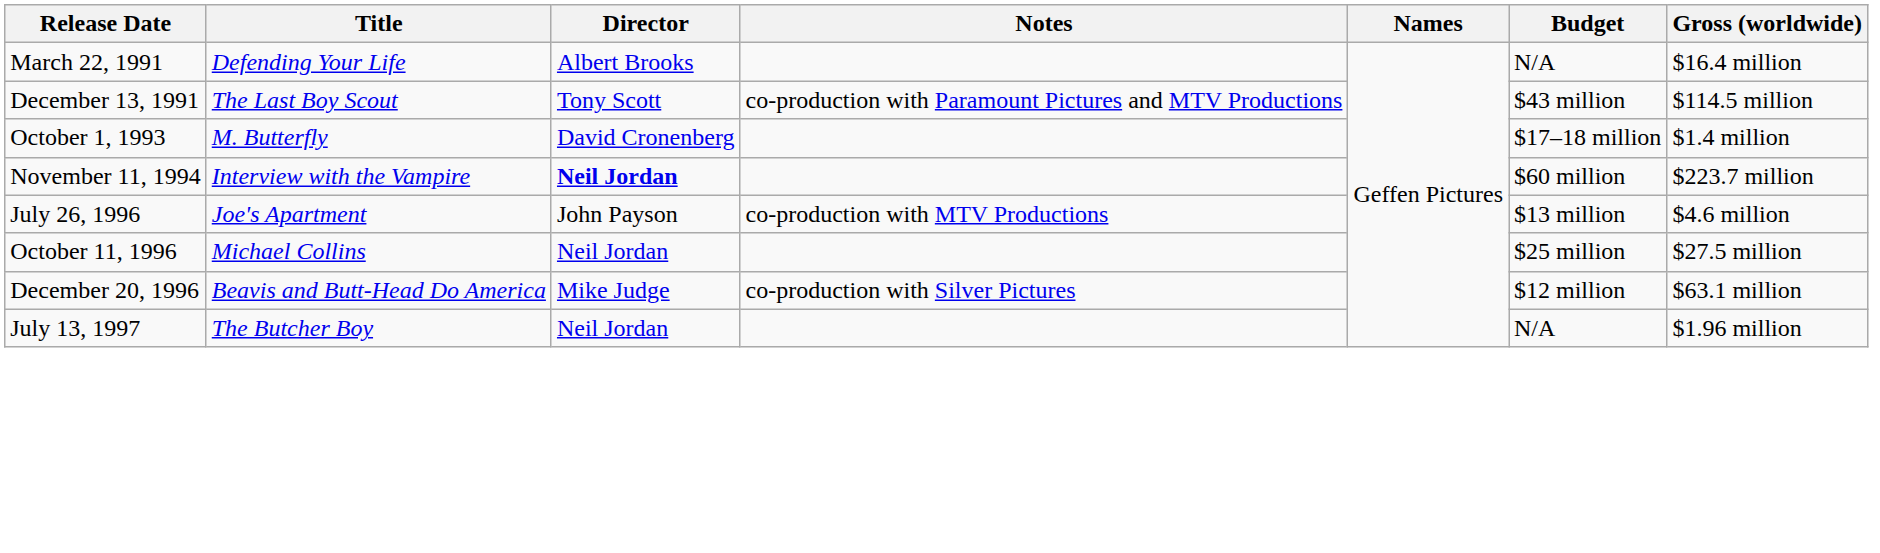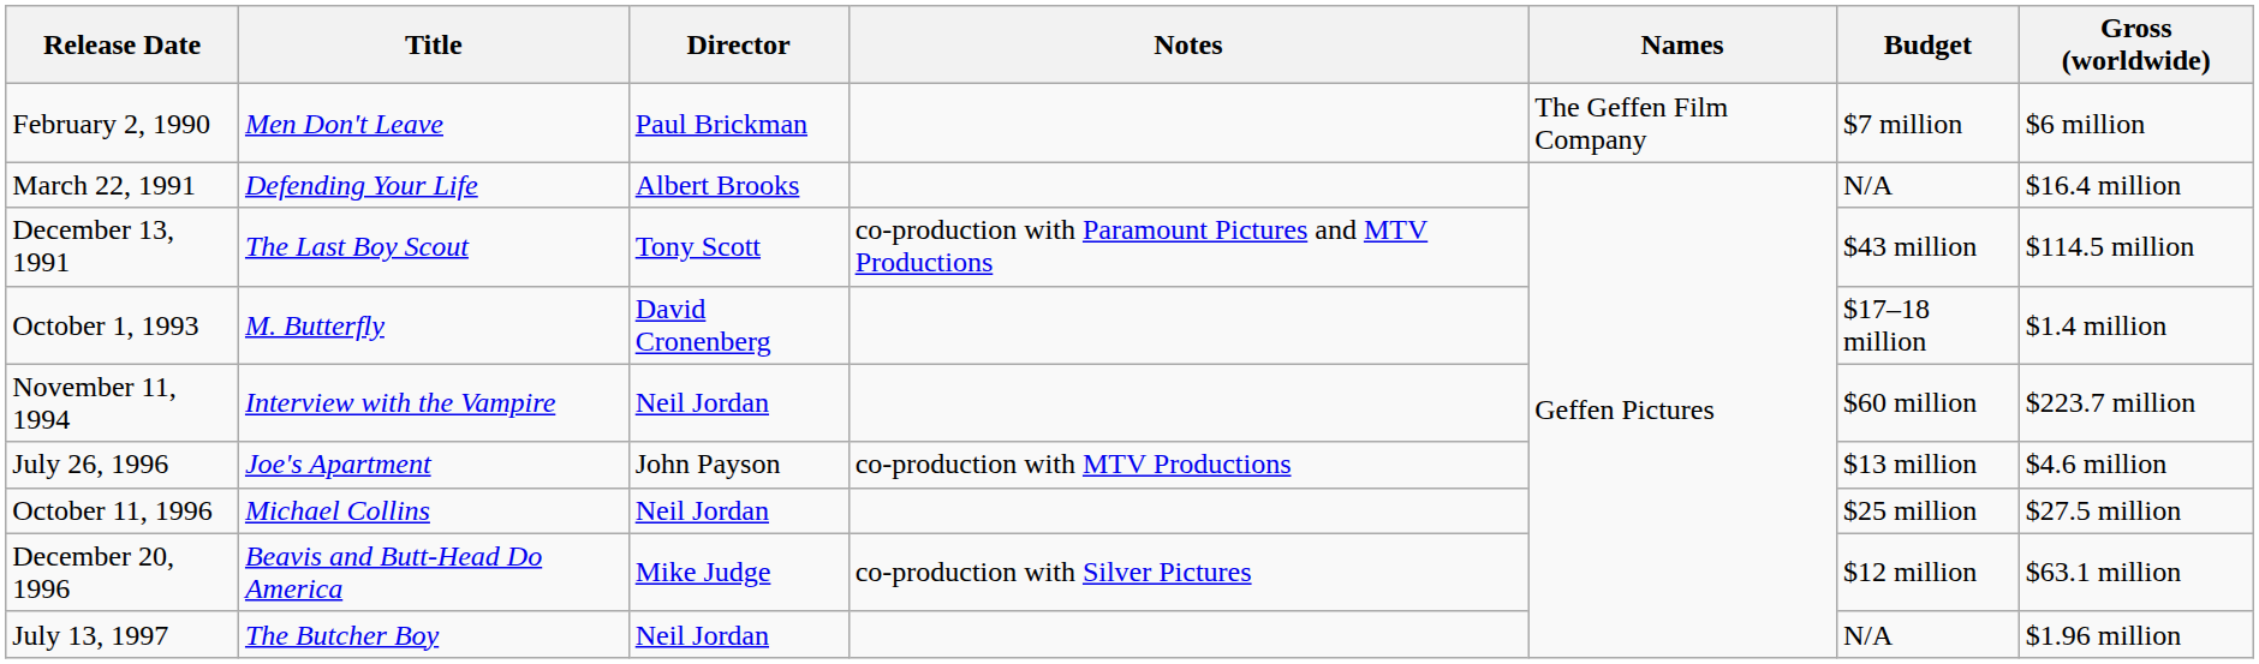 <table class="wikitable sortable">
 <tr>
 <th>Release Date</th>
 <th>Title</th>
 <th>Director</th>
 <th>Notes</th>
 <th>Names</th>
 <th>Budget</th>
 <th>Gross (worldwide)</th>
+</tr>
+<tr>
+<td>February 2, 1990</td>
+<td><em><a href='#'>Men Don't Leave</a></em></td>
+<td><a href='#'>Paul Brickman</a></td>
+<td></td>
+<td>The Geffen Film Company</td>
+<td>$7 million</td>
+<td>$6 million</td>
 </tr>
 <tr>
 <td>March 22, 1991</td>
 <td><em><a href='#'>Defending Your Life</a></em></td>
 <td><a href='#'>Albert Brooks</a></td>
 <td></td>
 <td rowspan="8">Geffen Pictures</td>
 <td>N/A</td>
 <td>$16.4 million</td>
 </tr>
 <tr>
 <td>December 13, 1991</td>
 <td><em><a href='#'>The Last Boy Scout</a></em></td>
 <td><a href='#'>Tony Scott</a></td>
 <td>co-production with <a href='#'>Paramount Pictures</a> and <a href='#'>MTV Productions</a></td>
 <td>$43 million</td>
 <td>$114.5 million</td>
 </tr>
 <tr>
 <td>October 1, 1993</td>
 <td><em><a href='#'>M. Butterfly</a></em></td>
 <td><a href='#'>David Cronenberg</a></td>
 <td></td>
 <td>$17–18 million</td>
 <td>$1.4 million</td>
 </tr>
 <tr>
 <td>November 11, 1994</td>
 <td><em><a href='#'>Interview with the Vampire</a></em></td>
-<td><strong><a href='#'>Neil Jordan</a></strong></td>
+<td><a href='#'>Neil Jordan</a></td>
 <td></td>
 <td>$60 million</td>
 <td>$223.7 million</td>
 </tr>
 <tr>
 <td>July 26, 1996</td>
 <td><em><a href='#'>Joe's Apartment</a></em></td>
 <td>John Payson</td>
 <td>co-production with <a href='#'>MTV Productions</a></td>
 <td>$13 million</td>
 <td>$4.6 million</td>
 </tr>
 <tr>
 <td>October 11, 1996</td>
 <td><em><a href='#'>Michael Collins</a></em></td>
 <td><a href='#'>Neil Jordan</a></td>
 <td></td>
 <td>$25 million</td>
 <td>$27.5 million</td>
 </tr>
 <tr>
 <td>December 20, 1996</td>
 <td><em><a href='#'>Beavis and Butt-Head Do America</a></em></td>
 <td><a href='#'>Mike Judge</a></td>
 <td>co-production with <a href='#'>Silver Pictures</a></td>
 <td>$12 million</td>
 <td>$63.1 million</td>
 </tr>
 <tr>
 <td>July 13, 1997</td>
 <td><em><a href='#'>The Butcher Boy</a></em></td>
 <td><a href='#'>Neil Jordan</a></td>
 <td></td>
 <td>N/A</td>
 <td>$1.96 million</td>
 </tr>
 </table>
